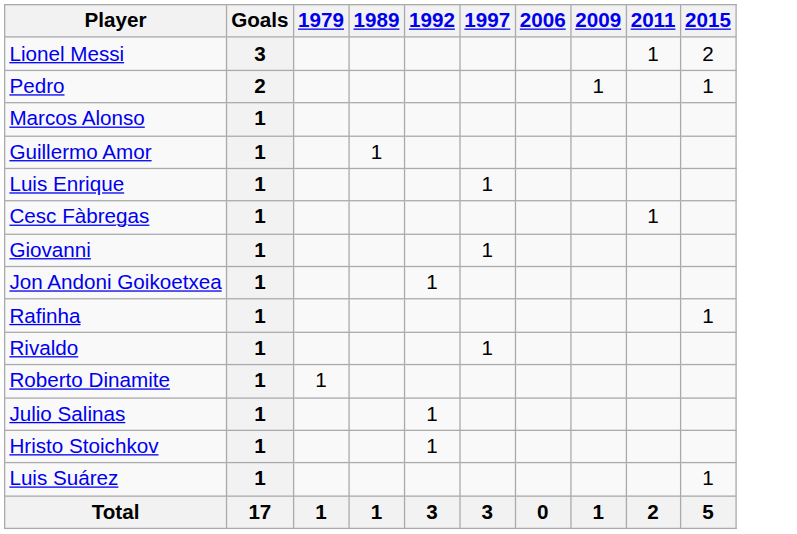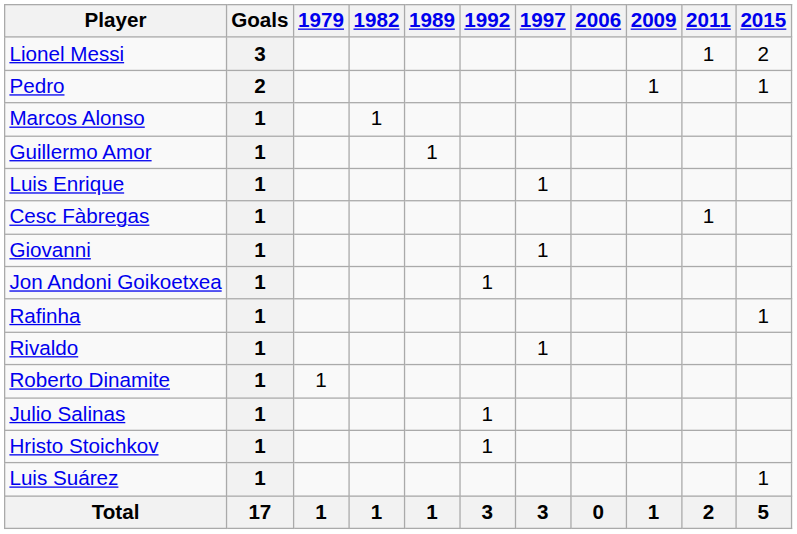 <table class="wikitable sortable" style="text-align:center;">
 <tr>
 <th>Player</th>
 <th>Goals</th>
 <th><a href='#'>1979</a></th>
+<th><a href='#'>1982</a></th>
 <th><a href='#'>1989</a></th>
 <th><a href='#'>1992</a></th>
 <th><a href='#'>1997</a></th>
 <th><a href='#'>2006</a></th>
 <th><a href='#'>2009</a></th>
 <th><a href='#'>2011</a></th>
 <th><a href='#'>2015</a></th>
 </tr>
 <tr>
 <td align="left"> <a href='#'>Lionel Messi</a></td>
 <th>3</th>
 <td></td>
 <td></td>
 <td></td>
 <td></td>
 <td></td>
 <td></td>
+<td></td>
 <td>1</td>
 <td>2</td>
 </tr>
 <tr>
 <td align="left"> <a href='#'>Pedro</a></td>
 <th>2</th>
+<td></td>
 <td></td>
 <td></td>
 <td></td>
 <td></td>
 <td></td>
 <td>1</td>
 <td></td>
 <td>1</td>
 </tr>
 <tr>
 <td align="left"> <a href='#'>Marcos Alonso</a></td>
 <th>1</th>
 <td></td>
+<td>1</td>
 <td></td>
 <td></td>
 <td></td>
 <td></td>
 <td></td>
 <td></td>
 <td></td>
 </tr>
 <tr>
 <td align="left"> <a href='#'>Guillermo Amor</a></td>
 <th>1</th>
 <td></td>
+<td></td>
 <td>1</td>
 <td></td>
 <td></td>
 <td></td>
 <td></td>
 <td></td>
 <td></td>
 </tr>
 <tr>
 <td align="left"> <a href='#'>Luis Enrique</a></td>
 <th>1</th>
+<td></td>
 <td></td>
 <td></td>
 <td></td>
 <td>1</td>
 <td></td>
 <td></td>
 <td></td>
 <td></td>
 </tr>
 <tr>
 <td align="left"> <a href='#'>Cesc Fàbregas</a></td>
 <th>1</th>
 <td></td>
 <td></td>
 <td></td>
 <td></td>
 <td></td>
 <td></td>
+<td></td>
 <td>1</td>
 <td></td>
 </tr>
 <tr>
 <td align="left"> <a href='#'>Giovanni</a></td>
 <th>1</th>
+<td></td>
 <td></td>
 <td></td>
 <td></td>
 <td>1</td>
 <td></td>
 <td></td>
 <td></td>
 <td></td>
 </tr>
 <tr>
 <td align="left"> <a href='#'>Jon Andoni Goikoetxea</a></td>
 <th>1</th>
+<td></td>
 <td></td>
 <td></td>
 <td>1</td>
 <td></td>
 <td></td>
 <td></td>
 <td></td>
 <td></td>
 </tr>
 <tr>
 <td align="left"> <a href='#'>Rafinha</a></td>
 <th>1</th>
 <td></td>
 <td></td>
 <td></td>
 <td></td>
 <td></td>
 <td></td>
 <td></td>
+<td></td>
 <td>1</td>
 </tr>
 <tr>
 <td align="left"> <a href='#'>Rivaldo</a></td>
 <th>1</th>
+<td></td>
 <td></td>
 <td></td>
 <td></td>
 <td>1</td>
 <td></td>
 <td></td>
 <td></td>
 <td></td>
 </tr>
 <tr>
 <td align="left"> <a href='#'>Roberto Dinamite</a></td>
 <th>1</th>
 <td>1</td>
 <td></td>
 <td></td>
 <td></td>
 <td></td>
 <td></td>
 <td></td>
 <td></td>
+<td></td>
 </tr>
 <tr>
 <td align="left"> <a href='#'>Julio Salinas</a></td>
 <th>1</th>
+<td></td>
 <td></td>
 <td></td>
 <td>1</td>
 <td></td>
 <td></td>
 <td></td>
 <td></td>
 <td></td>
 </tr>
 <tr>
 <td align="left"> <a href='#'>Hristo Stoichkov</a></td>
 <th>1</th>
+<td></td>
 <td></td>
 <td></td>
 <td>1</td>
 <td></td>
 <td></td>
 <td></td>
 <td></td>
 <td></td>
 </tr>
 <tr>
 <td align="left"> <a href='#'>Luis Suárez</a></td>
 <th>1</th>
 <td></td>
 <td></td>
 <td></td>
 <td></td>
 <td></td>
 <td></td>
 <td></td>
+<td></td>
 <td>1</td>
 </tr>
 <tr class="sortbottom">
 <th>Total</th>
 <th>17</th>
+<th>1</th>
 <th>1</th>
 <th>1</th>
 <th>3</th>
 <th>3</th>
 <th>0</th>
 <th>1</th>
 <th>2</th>
 <th>5</th>
 </tr>
 </table>
